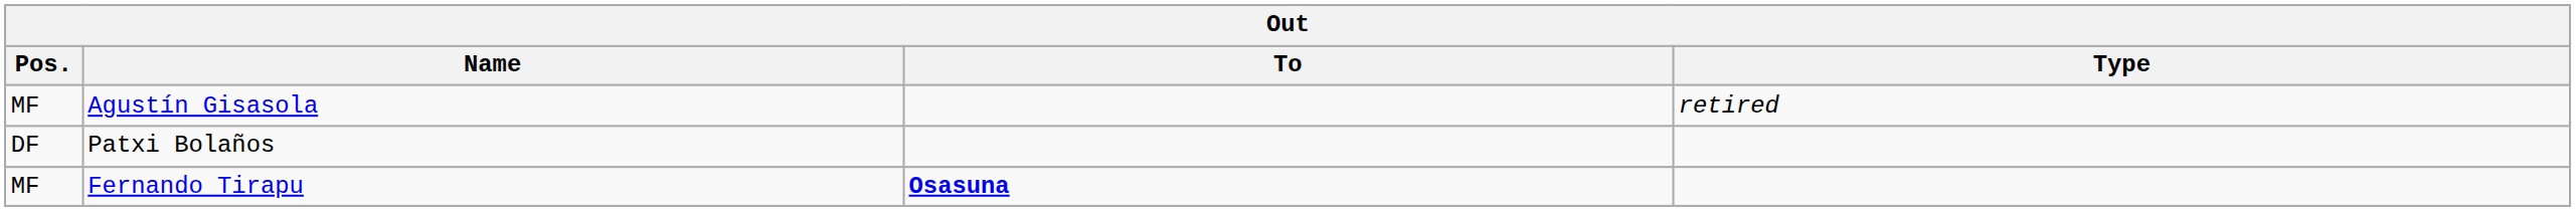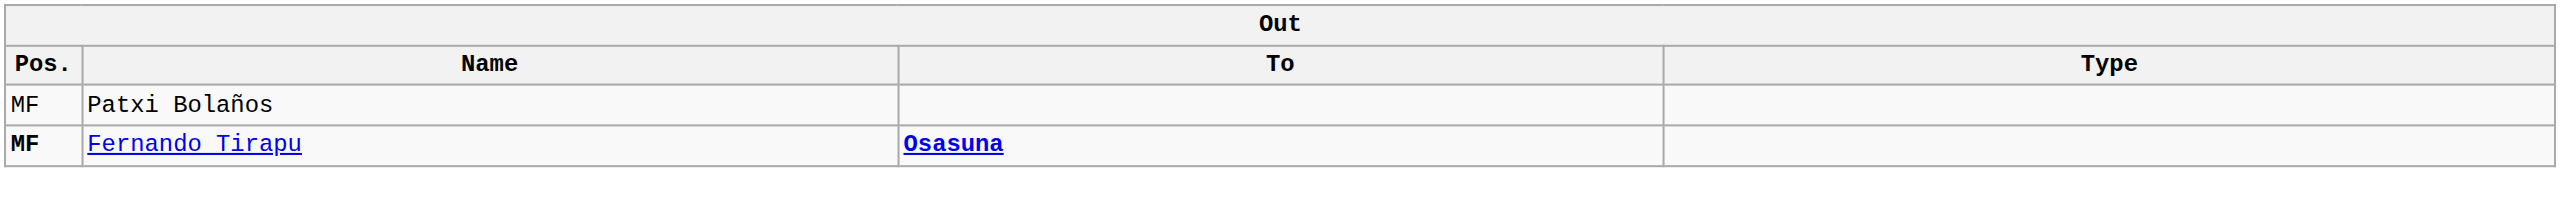 <table class="wikitable" style="font-size:90%;width:99%;">
 <tr>
 <th colspan="4">Out</th>
 </tr>
 <tr>
 <th width=3%>Pos.</th>
 <th width=32%>Name</th>
 <th width=30%>To</th>
 <th width=35%>Type</th>
 </tr>
 <tr>
 <td>MF</td>
-<td><a href='#'>Agustín Gisasola</a></td>
-<td></td>
-<td><em>retired</em></td>
-</tr>
-<tr>
-<td>DF</td>
 <td>Patxi Bolaños</td>
 <td></td>
 <td></td>
 </tr>
 <tr>
-<td>MF</td>
+<td><strong>MF</strong></td>
 <td><a href='#'>Fernando Tirapu</a></td>
 <td><strong><a href='#'>Osasuna</a></strong></td>
 <td></td>
 </tr>
 </table>
